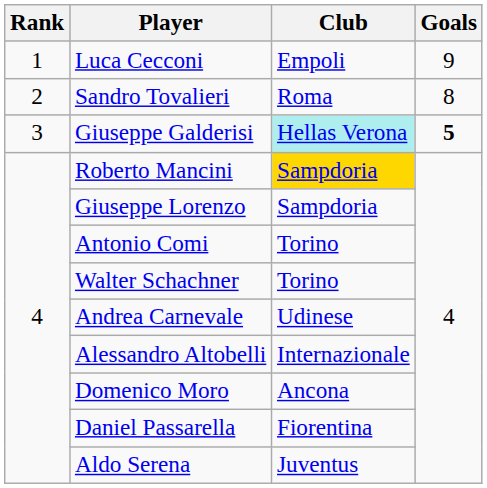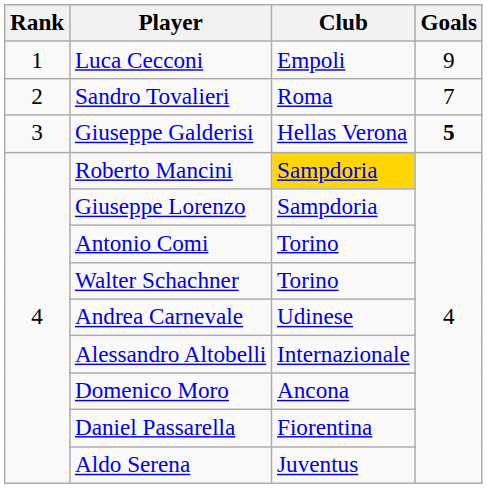 <table class="wikitable sortable" style="text-align:center">
 <tr>
 <th>Rank</th>
 <th>Player</th>
 <th>Club</th>
 <th>Goals</th>
 </tr>
 <tr>
 <td>1</td>
 <td align="left"><strong></strong> <a href='#'>Luca Cecconi</a></td>
 <td align="left"><a href='#'>Empoli</a></td>
 <td>9</td>
 </tr>
 <tr>
 <td>2</td>
 <td align="left"><strong></strong> <a href='#'>Sandro Tovalieri</a></td>
 <td align="left"><a href='#'>Roma</a></td>
-<td>8</td>
+<td>7</td>
 </tr>
 <tr>
 <td>3</td>
 <td align="left"><strong></strong> <a href='#'>Giuseppe Galderisi</a></td>
-<td align="left" style="background: paleturquoise;"><a href='#'>Hellas Verona</a></td>
+<td align="left"><a href='#'>Hellas Verona</a></td>
 <td><strong>5</strong></td>
 </tr>
 <tr>
 <td rowspan="9">4</td>
 <td align="left"><strong></strong> <a href='#'>Roberto Mancini</a></td>
 <td align="left" style="background: gold;"><a href='#'>Sampdoria</a></td>
 <td rowspan="9">4</td>
 </tr>
 <tr>
 <td align="left"><strong></strong> <a href='#'>Giuseppe Lorenzo</a></td>
 <td align="left"><a href='#'>Sampdoria</a></td>
 </tr>
 <tr>
 <td align="left"><strong></strong> <a href='#'>Antonio Comi</a></td>
 <td align="left"><a href='#'>Torino</a></td>
 </tr>
 <tr>
 <td align="left"><strong></strong> <a href='#'>Walter Schachner</a></td>
 <td align="left"><a href='#'>Torino</a></td>
 </tr>
 <tr>
 <td align="left"><strong></strong> <a href='#'>Andrea Carnevale</a></td>
 <td align="left"><a href='#'>Udinese</a></td>
 </tr>
 <tr>
 <td align="left"><strong></strong> <a href='#'>Alessandro Altobelli</a></td>
 <td align="left"><a href='#'>Internazionale</a></td>
 </tr>
 <tr>
 <td align="left"><strong></strong> <a href='#'>Domenico Moro</a></td>
 <td align="left"><a href='#'>Ancona</a></td>
 </tr>
 <tr>
 <td align="left"><strong></strong> <a href='#'>Daniel Passarella</a></td>
 <td align="left"><a href='#'>Fiorentina</a></td>
 </tr>
 <tr>
 <td align="left"><strong></strong> <a href='#'>Aldo Serena</a></td>
 <td align="left"><a href='#'>Juventus</a></td>
 </tr>
 </table>
